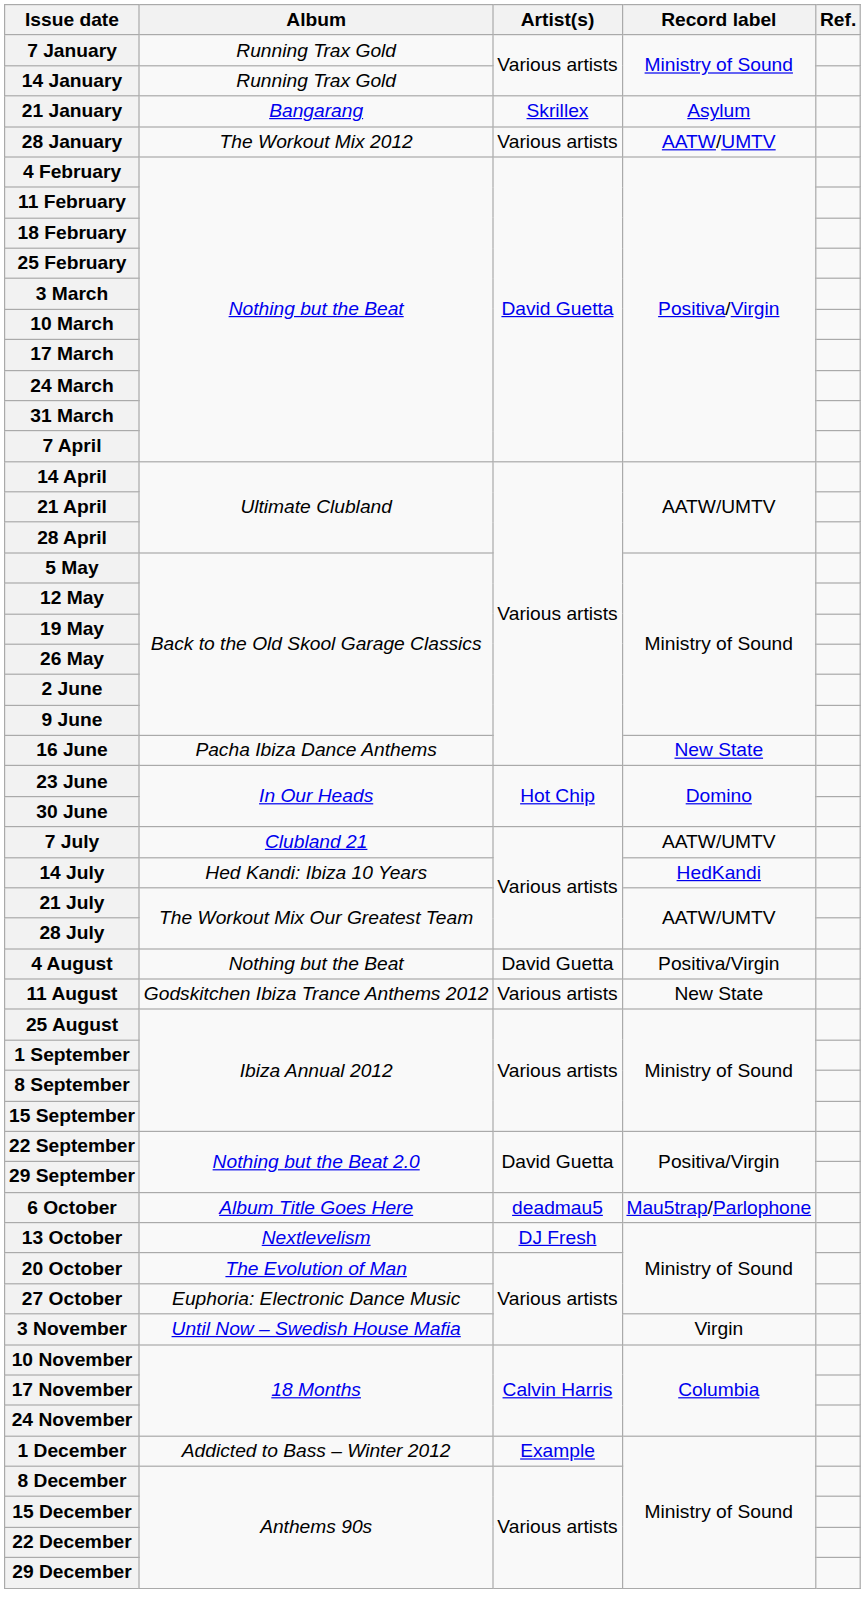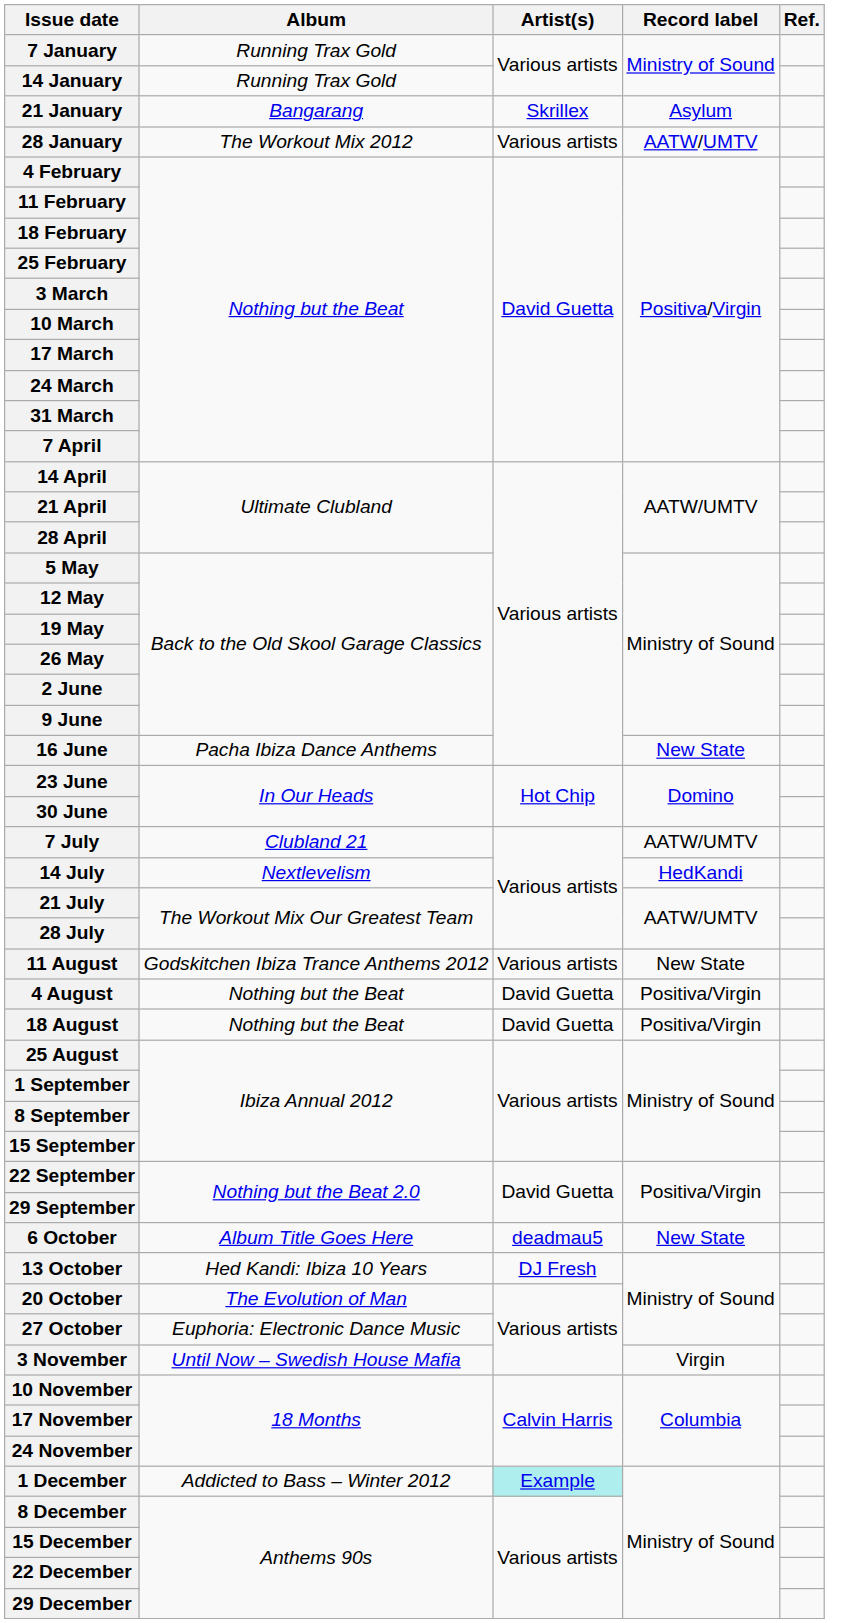 <table class="wikitable plainrowheaders">
 <tr>
 <th scope=col>Issue date</th>
 <th scope=col>Album</th>
 <th scope=col>Artist(s)</th>
 <th scope=col>Record label</th>
 <th scope=col>Ref.</th>
 </tr>
 <tr>
 <th scope=row>7 January</th>
 <td align=center><em>Running Trax Gold</em></td>
 <td align=center rowspan=2>Various artists</td>
 <td align=center rowspan=2><a href='#'>Ministry of Sound</a></td>
 <td align=center></td>
 </tr>
 <tr>
 <th scope=row>14 January</th>
 <td align=center><em>Running Trax Gold</em></td>
 <td align=center></td>
 </tr>
 <tr>
 <th scope=row>21 January</th>
 <td align=center><em><a href='#'>Bangarang</a></em></td>
 <td align=center><a href='#'>Skrillex</a></td>
 <td align=center><a href='#'>Asylum</a></td>
 <td align=center></td>
 </tr>
 <tr>
 <th scope=row>28 January</th>
 <td align=center><em>The Workout Mix 2012</em></td>
 <td align=center>Various artists</td>
 <td align=center><a href='#'>AATW</a>/<a href='#'>UMTV</a></td>
 <td align=center></td>
 </tr>
 <tr>
 <th scope=row>4 February</th>
 <td align=center rowspan="10"><em><a href='#'>Nothing but the Beat</a></em></td>
 <td align=center rowspan="10"><a href='#'>David Guetta</a></td>
 <td align=center rowspan="10"><a href='#'>Positiva</a>/<a href='#'>Virgin</a></td>
 <td align=center></td>
 </tr>
 <tr>
 <th scope=row>11 February</th>
 <td align=center></td>
 </tr>
 <tr>
 <th scope=row>18 February</th>
 <td align=center></td>
 </tr>
 <tr>
 <th scope=row>25 February</th>
 <td align=center></td>
 </tr>
 <tr>
 <th scope=row>3 March</th>
 <td align=center></td>
 </tr>
 <tr>
 <th scope=row>10 March</th>
 <td align=center></td>
 </tr>
 <tr>
 <th scope=row>17 March</th>
 <td align=center></td>
 </tr>
 <tr>
 <th scope=row>24 March</th>
 <td align=center></td>
 </tr>
 <tr>
 <th scope=row>31 March</th>
 <td align=center></td>
 </tr>
 <tr>
 <th scope=row>7 April</th>
 <td align=center></td>
 </tr>
 <tr>
 <th scope=row>14 April</th>
 <td align=center rowspan="3"><em>Ultimate Clubland</em></td>
 <td align=center rowspan="10">Various artists</td>
 <td align=center rowspan="3">AATW/UMTV</td>
 <td align=center></td>
 </tr>
 <tr>
 <th scope=row>21 April</th>
 <td align=center></td>
 </tr>
 <tr>
 <th scope=row>28 April</th>
 <td align=center></td>
 </tr>
 <tr>
 <th scope=row>5 May</th>
 <td align=center rowspan="6"><em>Back to the Old Skool Garage Classics</em></td>
 <td align=center rowspan="6">Ministry of Sound</td>
 <td align=center></td>
 </tr>
 <tr>
 <th scope=row>12 May</th>
 <td align=center></td>
 </tr>
 <tr>
 <th scope=row>19 May</th>
 <td align=center></td>
 </tr>
 <tr>
 <th scope=row>26 May</th>
 <td align=center></td>
 </tr>
 <tr>
 <th scope=row>2 June</th>
 <td align=center></td>
 </tr>
 <tr>
 <th scope=row>9 June</th>
 <td align=center></td>
 </tr>
 <tr>
 <th scope=row>16 June</th>
 <td align=center><em>Pacha Ibiza Dance Anthems</em></td>
 <td align=center><a href='#'>New State</a></td>
 <td align=center></td>
 </tr>
 <tr>
 <th scope=row>23 June</th>
 <td align=center rowspan="2"><em><a href='#'>In Our Heads</a></em></td>
 <td align=center rowspan="2"><a href='#'>Hot Chip</a></td>
 <td align=center rowspan="2"><a href='#'>Domino</a></td>
 <td align=center></td>
 </tr>
 <tr>
 <th scope=row>30 June</th>
 <td align=center></td>
 </tr>
 <tr>
 <th scope=row>7 July</th>
 <td align=center><em><a href='#'>Clubland 21</a></em></td>
 <td align=center rowspan=4>Various artists</td>
 <td align=center>AATW/UMTV</td>
 <td align=center></td>
 </tr>
 <tr>
 <th scope=row>14 July</th>
-<td align=center><em>Hed Kandi: Ibiza 10 Years</em></td>
+<td align=center><em><a href='#'>Nextlevelism</a></em></td>
 <td align=center><a href='#'>HedKandi</a></td>
 <td align=center></td>
 </tr>
 <tr>
 <th scope=row>21 July</th>
 <td align=center rowspan=2><em>The Workout Mix Our Greatest Team</em></td>
 <td align=center rowspan=2>AATW/UMTV</td>
 <td align=center></td>
 </tr>
 <tr>
 <th scope=row>28 July</th>
 <td align=center></td>
 </tr>
 <tr>
+<th scope=row>11 August</th>
+<td align=center><em>Godskitchen Ibiza Trance Anthems 2012</em></td>
+<td align=center>Various artists</td>
+<td align=center>New State</td>
+<td align=center></td>
+</tr>
+<tr>
 <th scope=row>4 August</th>
 <td align=center><em>Nothing but the Beat</em></td>
 <td align=center>David Guetta</td>
 <td align=center>Positiva/Virgin</td>
 <td align=center></td>
 </tr>
 <tr>
-<th scope=row>11 August</th>
-<td align=center><em>Godskitchen Ibiza Trance Anthems 2012</em></td>
-<td align=center>Various artists</td>
-<td align=center>New State</td>
+<th scope=row>18 August</th>
+<td align=center><em>Nothing but the Beat</em></td>
+<td align=center>David Guetta</td>
+<td align=center>Positiva/Virgin</td>
 <td align=center></td>
 </tr>
 <tr>
 <th scope=row>25 August</th>
 <td align=center rowspan="4"><em>Ibiza Annual 2012</em></td>
 <td align=center rowspan="4">Various artists</td>
 <td align=center rowspan="4">Ministry of Sound</td>
 <td align=center></td>
 </tr>
 <tr>
 <th scope=row>1 September</th>
 <td align=center></td>
 </tr>
 <tr>
 <th scope=row>8 September</th>
 <td align=center></td>
 </tr>
 <tr>
 <th scope=row>15 September</th>
 <td align=center></td>
 </tr>
 <tr>
 <th scope=row>22 September</th>
 <td align=center rowspan=2><em><a href='#'>Nothing but the Beat 2.0</a></em></td>
 <td align=center rowspan=2>David Guetta</td>
 <td align=center rowspan=2>Positiva/Virgin</td>
 <td align=center></td>
 </tr>
 <tr>
 <th scope=row>29 September</th>
 <td align=center></td>
 </tr>
 <tr>
 <th scope=row>6 October</th>
 <td align=center><em><a href='#'>Album Title Goes Here</a></em></td>
 <td align=center><a href='#'>deadmau5</a></td>
-<td align=center><a href='#'>Mau5trap</a>/<a href='#'>Parlophone</a></td>
+<td align=center><a href='#'>New State</a></td>
 <td align=center></td>
 </tr>
 <tr>
 <th scope=row>13 October</th>
-<td align=center><em><a href='#'>Nextlevelism</a></em></td>
+<td align=center><em>Hed Kandi: Ibiza 10 Years</em></td>
 <td align=center><a href='#'>DJ Fresh</a></td>
 <td align=center rowspan=3>Ministry of Sound</td>
 <td align=center></td>
 </tr>
 <tr>
 <th scope=row>20 October</th>
 <td align=center><em><a href='#'>The Evolution of Man</a></em></td>
 <td align=center rowspan="3">Various artists</td>
 <td align=center></td>
 </tr>
 <tr>
 <th scope=row>27 October</th>
 <td align=center><em>Euphoria: Electronic Dance Music</em></td>
 <td align=center></td>
 </tr>
 <tr>
 <th scope=row>3 November</th>
 <td align=center><em><a href='#'>Until Now – Swedish House Mafia</a></em></td>
 <td align=center>Virgin</td>
 <td align=center></td>
 </tr>
 <tr>
 <th scope=row>10 November</th>
 <td align=center rowspan="3"><em><a href='#'>18 Months</a></em></td>
 <td align=center rowspan="3"><a href='#'>Calvin Harris</a></td>
 <td align=center rowspan="3"><a href='#'>Columbia</a></td>
 <td align=center></td>
 </tr>
 <tr>
 <th scope=row>17 November</th>
 <td align=center></td>
 </tr>
 <tr>
 <th scope=row>24 November</th>
 <td align=center></td>
 </tr>
 <tr>
 <th scope=row>1 December</th>
 <td align=center><em>Addicted to Bass – Winter 2012</em></td>
-<td align=center><a href='#'>Example</a></td>
+<td align=center style="background: paleturquoise;"><a href='#'>Example</a></td>
 <td align=center rowspan=5>Ministry of Sound</td>
 <td align=center></td>
 </tr>
 <tr>
 <th scope=row>8 December</th>
 <td align=center rowspan="4"><em>Anthems 90s</em></td>
 <td align=center rowspan="4">Various artists</td>
 <td align=center></td>
 </tr>
 <tr>
 <th scope=row>15 December</th>
 <td align=center></td>
 </tr>
 <tr>
 <th scope=row>22 December</th>
 <td align=center></td>
 </tr>
 <tr>
 <th scope=row>29 December</th>
 <td align=center></td>
 </tr>
 </table>
